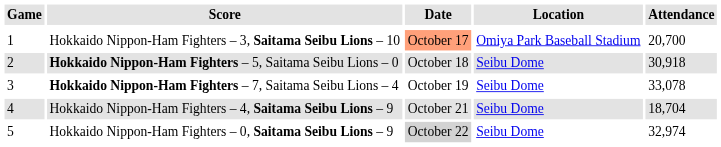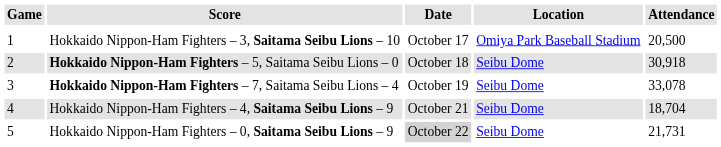 <table border="0" cellspacing="3" cellpadding="3">
 <tr style="background: #e3e3e3;">
 <th>Game</th>
 <th>Score</th>
 <th>Date</th>
 <th>Location</th>
 <th>Attendance</th>
 </tr>
 <tr style="background: #e3e3e3;">
 </tr>
 <tr>
 <td>1</td>
 <td>Hokkaido Nippon-Ham Fighters – 3, <strong>Saitama Seibu Lions</strong> – 10</td>
-<td style="background: lightsalmon;">October 17</td>
+<td>October 17</td>
 <td><a href='#'>Omiya Park Baseball Stadium</a></td>
-<td>20,700</td>
+<td>20,500</td>
 </tr>
 <tr style="background: #e3e3e3;">
 <td>2</td>
 <td><strong>Hokkaido Nippon-Ham Fighters</strong> – 5, Saitama Seibu Lions – 0</td>
 <td>October 18</td>
 <td><a href='#'>Seibu Dome</a></td>
 <td>30,918</td>
 </tr>
 <tr>
 <td>3</td>
 <td><strong>Hokkaido Nippon-Ham Fighters</strong> – 7, Saitama Seibu Lions – 4</td>
 <td>October 19</td>
 <td><a href='#'>Seibu Dome</a></td>
 <td>33,078</td>
 </tr>
 <tr style="background: #e3e3e3;">
 <td>4</td>
 <td>Hokkaido Nippon-Ham Fighters – 4, <strong>Saitama Seibu Lions</strong> – 9</td>
 <td>October 21</td>
 <td><a href='#'>Seibu Dome</a></td>
 <td>18,704</td>
 </tr>
 <tr>
 <td>5</td>
 <td>Hokkaido Nippon-Ham Fighters – 0, <strong>Saitama Seibu Lions</strong> – 9</td>
 <td style="background: lightgrey;">October 22</td>
 <td><a href='#'>Seibu Dome</a></td>
-<td>32,974</td>
+<td>21,731</td>
 </tr>
 </table>
